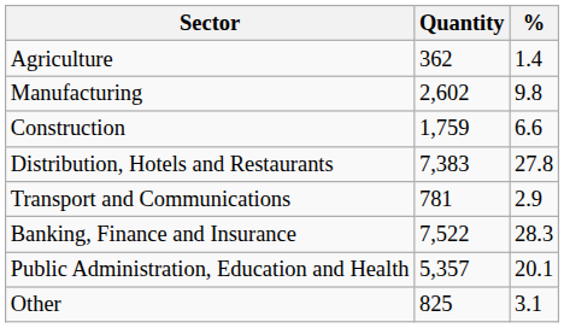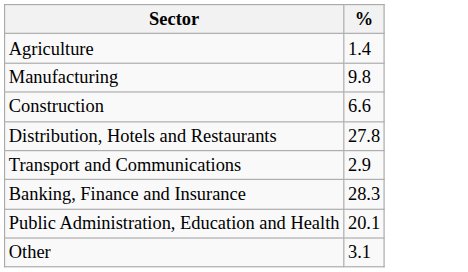 <table class="wikitable sortable">
 <tr>
 <th>Sector</th>
-<th>Quantity</th>
 <th>%</th>
 </tr>
 <tr>
 <td>Agriculture</td>
-<td>362</td>
 <td>1.4</td>
 </tr>
 <tr>
 <td>Manufacturing</td>
-<td>2,602</td>
 <td>9.8</td>
 </tr>
 <tr>
 <td>Construction</td>
-<td>1,759</td>
 <td>6.6</td>
 </tr>
 <tr>
 <td>Distribution, Hotels and Restaurants</td>
-<td>7,383</td>
 <td>27.8</td>
 </tr>
 <tr>
 <td>Transport and Communications</td>
-<td>781</td>
 <td>2.9</td>
 </tr>
 <tr>
 <td>Banking, Finance and Insurance</td>
-<td>7,522</td>
 <td>28.3</td>
 </tr>
 <tr>
 <td>Public Administration, Education and Health</td>
-<td>5,357</td>
 <td>20.1</td>
 </tr>
 <tr>
 <td>Other</td>
-<td>825</td>
 <td>3.1</td>
 </tr>
 </table>
